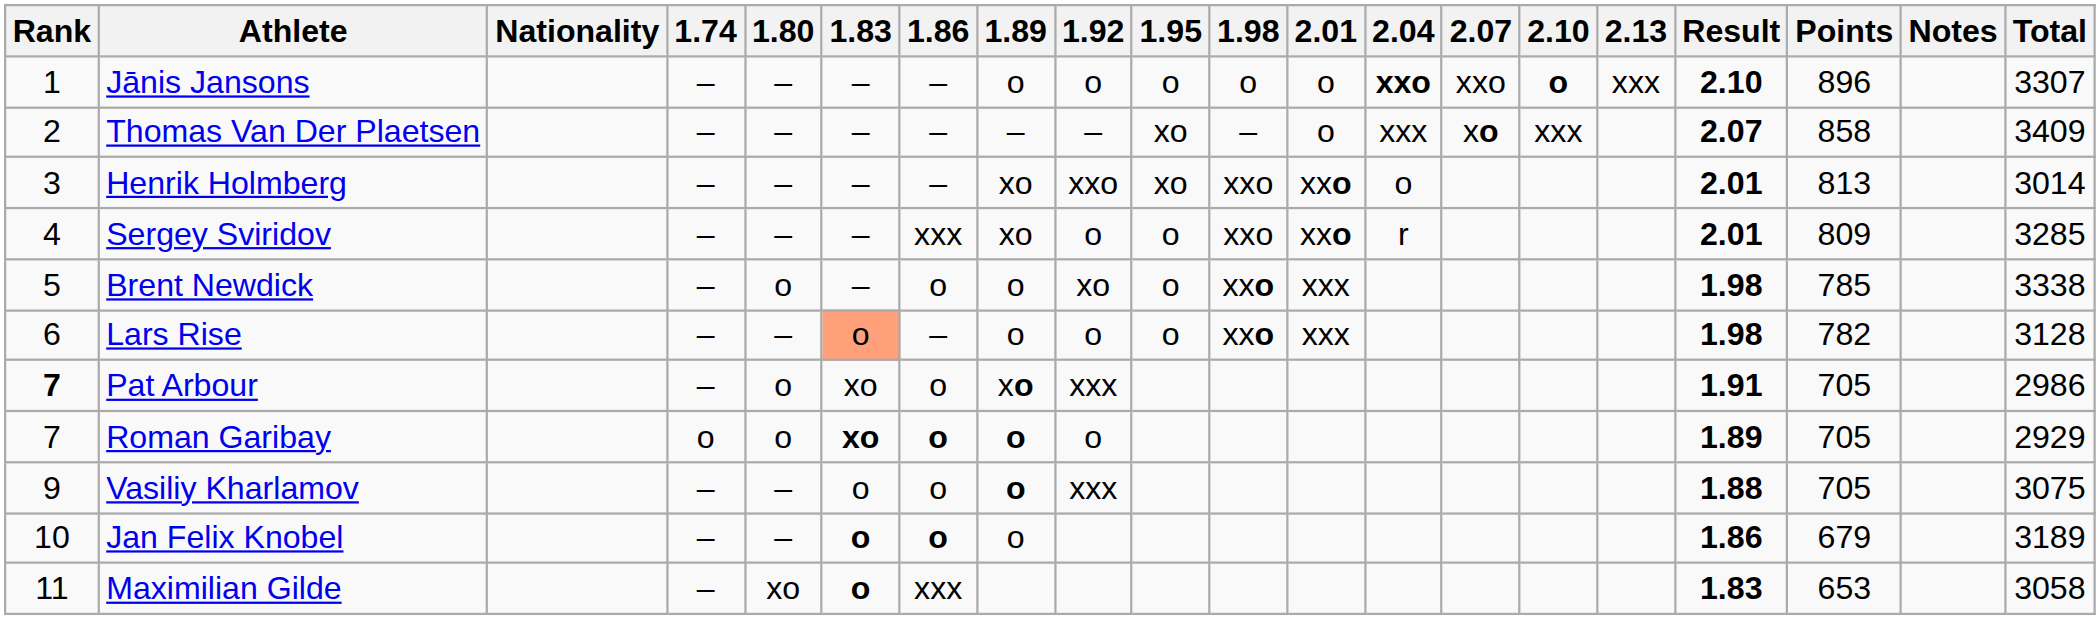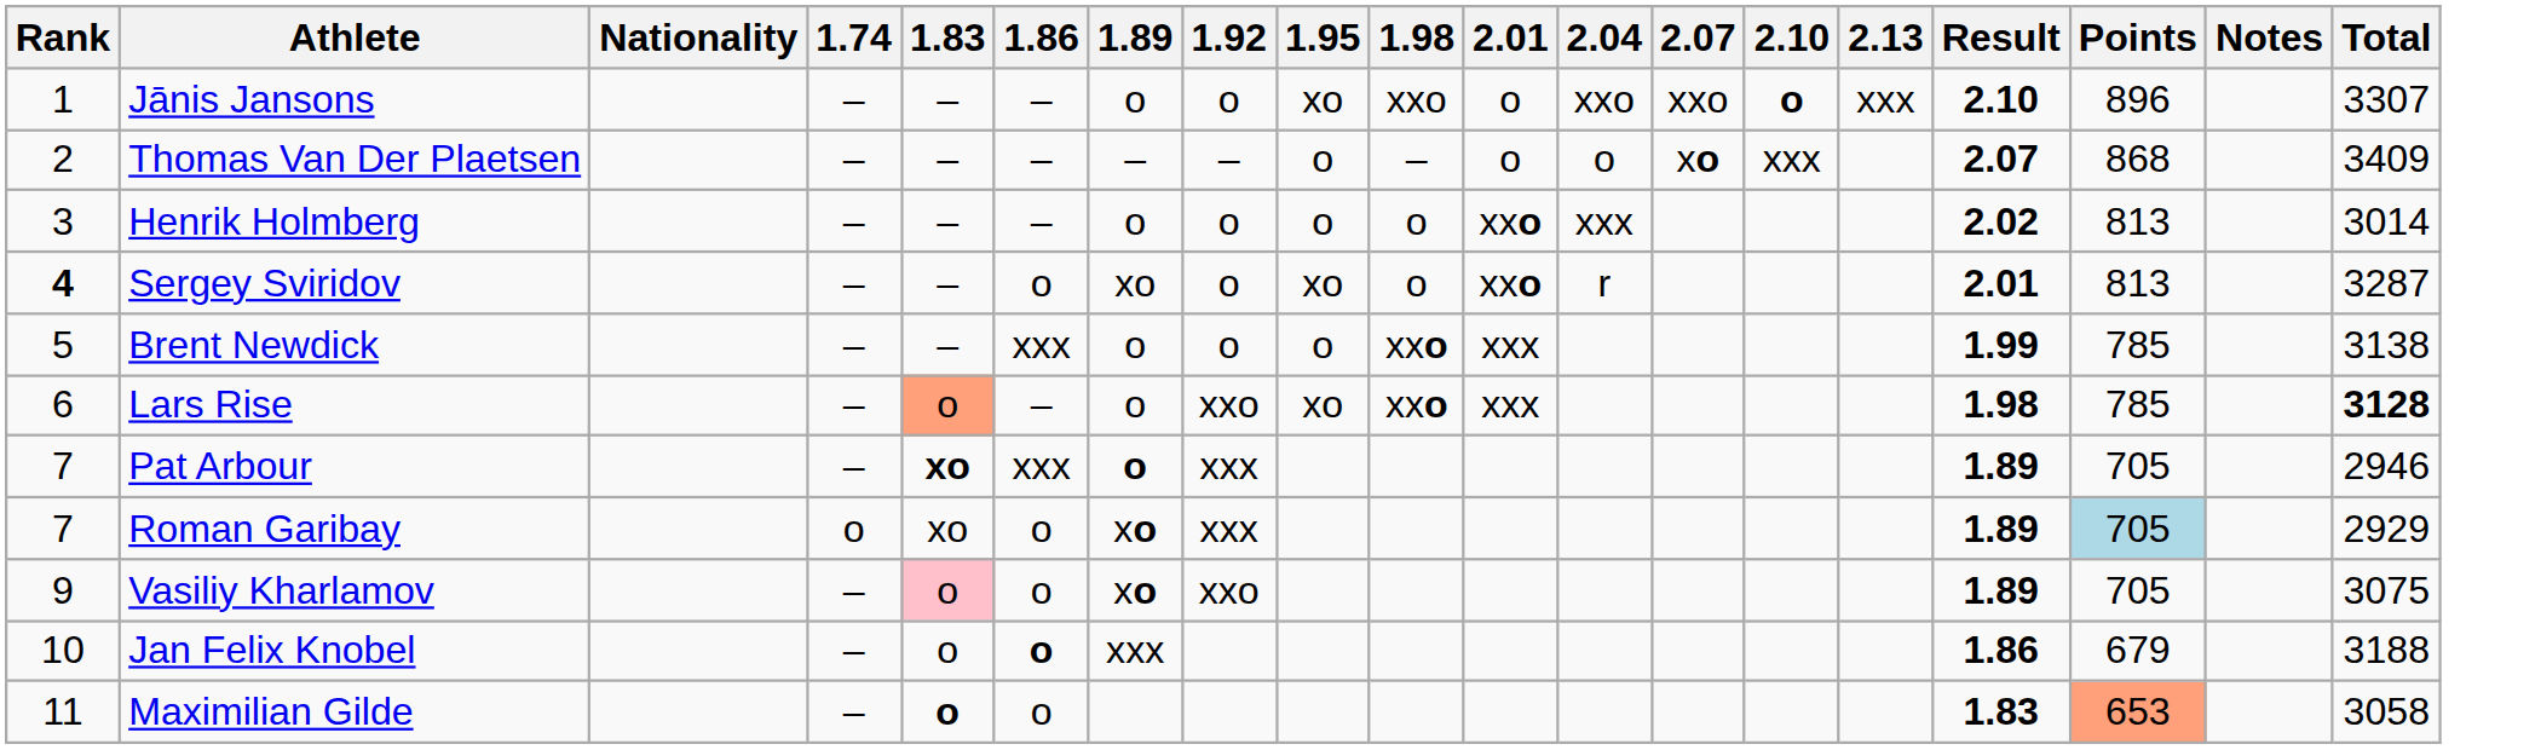 <table class="wikitable sortable" style="text-align:center;font-size:90%">
 <tr>
 <th>Rank</th>
 <th>Athlete</th>
 <th>Nationality</th>
 <th>1.74</th>
-<th>1.80</th>
 <th>1.83</th>
 <th>1.86</th>
 <th>1.89</th>
 <th>1.92</th>
 <th>1.95</th>
 <th>1.98</th>
 <th>2.01</th>
 <th>2.04</th>
 <th>2.07</th>
 <th>2.10</th>
 <th>2.13</th>
 <th>Result</th>
 <th>Points</th>
 <th>Notes</th>
 <th>Total</th>
 </tr>
 <tr>
 <td>1</td>
 <td align="left"><a href='#'>Jānis Jansons</a></td>
 <td align=left></td>
 <td>–</td>
 <td>–</td>
 <td>–</td>
-<td>–</td>
 <td>o</td>
 <td>o</td>
+<td>xo</td>
+<td>xxo</td>
 <td>o</td>
-<td>o</td>
-<td>o</td>
-<td><strong>xxo</strong></td>
+<td>xxo</td>
 <td>xxo</td>
 <td><strong>o</strong></td>
 <td>xxx</td>
 <td><strong>2.10</strong></td>
 <td>896</td>
 <td></td>
 <td>3307</td>
 </tr>
 <tr>
 <td>2</td>
 <td align="left"><a href='#'>Thomas Van Der Plaetsen</a></td>
 <td align=left></td>
 <td>–</td>
 <td>–</td>
 <td>–</td>
 <td>–</td>
 <td>–</td>
-<td>–</td>
-<td>xo</td>
+<td>o</td>
 <td>–</td>
 <td>o</td>
-<td>xxx</td>
+<td>o</td>
 <td>x<strong>o</strong></td>
 <td>xxx</td>
 <td></td>
 <td><strong>2.07</strong></td>
-<td>858</td>
+<td>868</td>
 <td></td>
 <td>3409</td>
 </tr>
 <tr>
 <td>3</td>
 <td align="left"><a href='#'>Henrik Holmberg</a></td>
 <td align=left></td>
 <td>–</td>
 <td>–</td>
 <td>–</td>
+<td>o</td>
+<td>o</td>
+<td>o</td>
+<td>o</td>
+<td>xx<strong>o</strong></td>
+<td>xxx</td>
+<td></td>
+<td></td>
+<td></td>
+<td><strong>2.02</strong></td>
+<td>813</td>
+<td></td>
+<td>3014</td>
+</tr>
+<tr>
+<td><strong>4</strong></td>
+<td align="left"><a href='#'>Sergey Sviridov</a></td>
+<td align=left></td>
 <td>–</td>
+<td>–</td>
+<td>o</td>
 <td>xo</td>
-<td>xxo</td>
+<td>o</td>
 <td>xo</td>
-<td>xxo</td>
+<td>o</td>
 <td>xx<strong>o</strong></td>
-<td>o</td>
+<td>r</td>
 <td></td>
 <td></td>
 <td></td>
 <td><strong>2.01</strong></td>
 <td>813</td>
 <td></td>
-<td>3014</td>
-</tr>
-<tr>
-<td>4</td>
-<td align="left"><a href='#'>Sergey Sviridov</a></td>
-<td align=left></td>
-<td>–</td>
-<td>–</td>
-<td>–</td>
-<td>xxx</td>
-<td>xo</td>
-<td>o</td>
-<td>o</td>
-<td>xxo</td>
-<td>xx<strong>o</strong></td>
-<td>r</td>
-<td></td>
-<td></td>
-<td></td>
-<td><strong>2.01</strong></td>
-<td>809</td>
-<td></td>
-<td>3285</td>
+<td>3287</td>
 </tr>
 <tr>
 <td>5</td>
 <td align="left"><a href='#'>Brent Newdick</a></td>
 <td align=left></td>
 <td>–</td>
+<td>–</td>
+<td>xxx</td>
 <td>o</td>
+<td>o</td>
+<td>o</td>
+<td>xx<strong>o</strong></td>
+<td>xxx</td>
+<td></td>
+<td></td>
+<td></td>
+<td></td>
+<td><strong>1.99</strong></td>
+<td>785</td>
+<td></td>
+<td>3138</td>
+</tr>
+<tr>
+<td>6</td>
+<td align="left"><a href='#'>Lars Rise</a></td>
+<td align=left></td>
+<td>–</td>
+<td style="background: lightsalmon;">o</td>
 <td>–</td>
 <td>o</td>
-<td>o</td>
+<td>xxo</td>
 <td>xo</td>
-<td>o</td>
 <td>xx<strong>o</strong></td>
 <td>xxx</td>
 <td></td>
 <td></td>
 <td></td>
 <td></td>
 <td><strong>1.98</strong></td>
 <td>785</td>
 <td></td>
-<td>3338</td>
+<td><strong>3128</strong></td>
 </tr>
 <tr>
-<td>6</td>
-<td align="left"><a href='#'>Lars Rise</a></td>
+<td>7</td>
+<td align="left"><a href='#'>Pat Arbour</a></td>
 <td align=left></td>
 <td>–</td>
-<td>–</td>
-<td style="background: lightsalmon;">o</td>
-<td>–</td>
-<td>o</td>
-<td>o</td>
-<td>o</td>
-<td>xx<strong>o</strong></td>
+<td><strong>xo</strong></td>
+<td>xxx</td>
+<td><strong>o</strong></td>
 <td>xxx</td>
 <td></td>
 <td></td>
 <td></td>
 <td></td>
-<td><strong>1.98</strong></td>
-<td>782</td>
 <td></td>
-<td>3128</td>
+<td></td>
+<td></td>
+<td><strong>1.89</strong></td>
+<td>705</td>
+<td></td>
+<td>2946</td>
 </tr>
 <tr>
-<td><strong>7</strong></td>
-<td align="left"><a href='#'>Pat Arbour</a></td>
+<td>7</td>
+<td align="left"><a href='#'>Roman Garibay</a></td>
 <td align=left></td>
-<td>–</td>
 <td>o</td>
 <td>xo</td>
 <td>o</td>
 <td>x<strong>o</strong></td>
 <td>xxx</td>
 <td></td>
 <td></td>
 <td></td>
 <td></td>
 <td></td>
 <td></td>
 <td></td>
-<td><strong>1.91</strong></td>
-<td>705</td>
+<td><strong>1.89</strong></td>
+<td style="background: lightblue;">705</td>
 <td></td>
-<td>2986</td>
+<td>2929</td>
 </tr>
 <tr>
-<td>7</td>
-<td align="left"><a href='#'>Roman Garibay</a></td>
+<td>9</td>
+<td align="left"><a href='#'>Vasiliy Kharlamov</a></td>
 <td align=left></td>
+<td>–</td>
+<td style="background: pink;">o</td>
 <td>o</td>
-<td>o</td>
-<td><strong>xo</strong></td>
-<td><strong>o</strong></td>
-<td><strong>o</strong></td>
-<td>o</td>
+<td>x<strong>o</strong></td>
+<td>xxo</td>
 <td></td>
 <td></td>
 <td></td>
 <td></td>
 <td></td>
 <td></td>
 <td></td>
 <td><strong>1.89</strong></td>
 <td>705</td>
 <td></td>
-<td>2929</td>
-</tr>
-<tr>
-<td>9</td>
-<td align="left"><a href='#'>Vasiliy Kharlamov</a></td>
-<td align=left></td>
-<td>–</td>
-<td>–</td>
-<td>o</td>
-<td>o</td>
-<td><strong>o</strong></td>
-<td>xxx</td>
-<td></td>
-<td></td>
-<td></td>
-<td></td>
-<td></td>
-<td></td>
-<td></td>
-<td><strong>1.88</strong></td>
-<td>705</td>
-<td></td>
 <td>3075</td>
 </tr>
 <tr>
 <td>10</td>
 <td align="left"><a href='#'>Jan Felix Knobel</a></td>
 <td align=left></td>
 <td>–</td>
-<td>–</td>
+<td>o</td>
 <td><strong>o</strong></td>
-<td><strong>o</strong></td>
-<td>o</td>
+<td>xxx</td>
 <td></td>
 <td></td>
 <td></td>
 <td></td>
 <td></td>
 <td></td>
 <td></td>
 <td></td>
 <td><strong>1.86</strong></td>
 <td>679</td>
 <td></td>
-<td>3189</td>
+<td>3188</td>
 </tr>
 <tr>
 <td>11</td>
 <td align="left"><a href='#'>Maximilian Gilde</a></td>
 <td align=left></td>
 <td>–</td>
-<td>xo</td>
 <td><strong>o</strong></td>
-<td>xxx</td>
+<td>o</td>
 <td></td>
 <td></td>
 <td></td>
 <td></td>
 <td></td>
 <td></td>
 <td></td>
 <td></td>
 <td></td>
 <td><strong>1.83</strong></td>
-<td>653</td>
+<td style="background: lightsalmon;">653</td>
 <td></td>
 <td>3058</td>
 </tr>
 </table>
